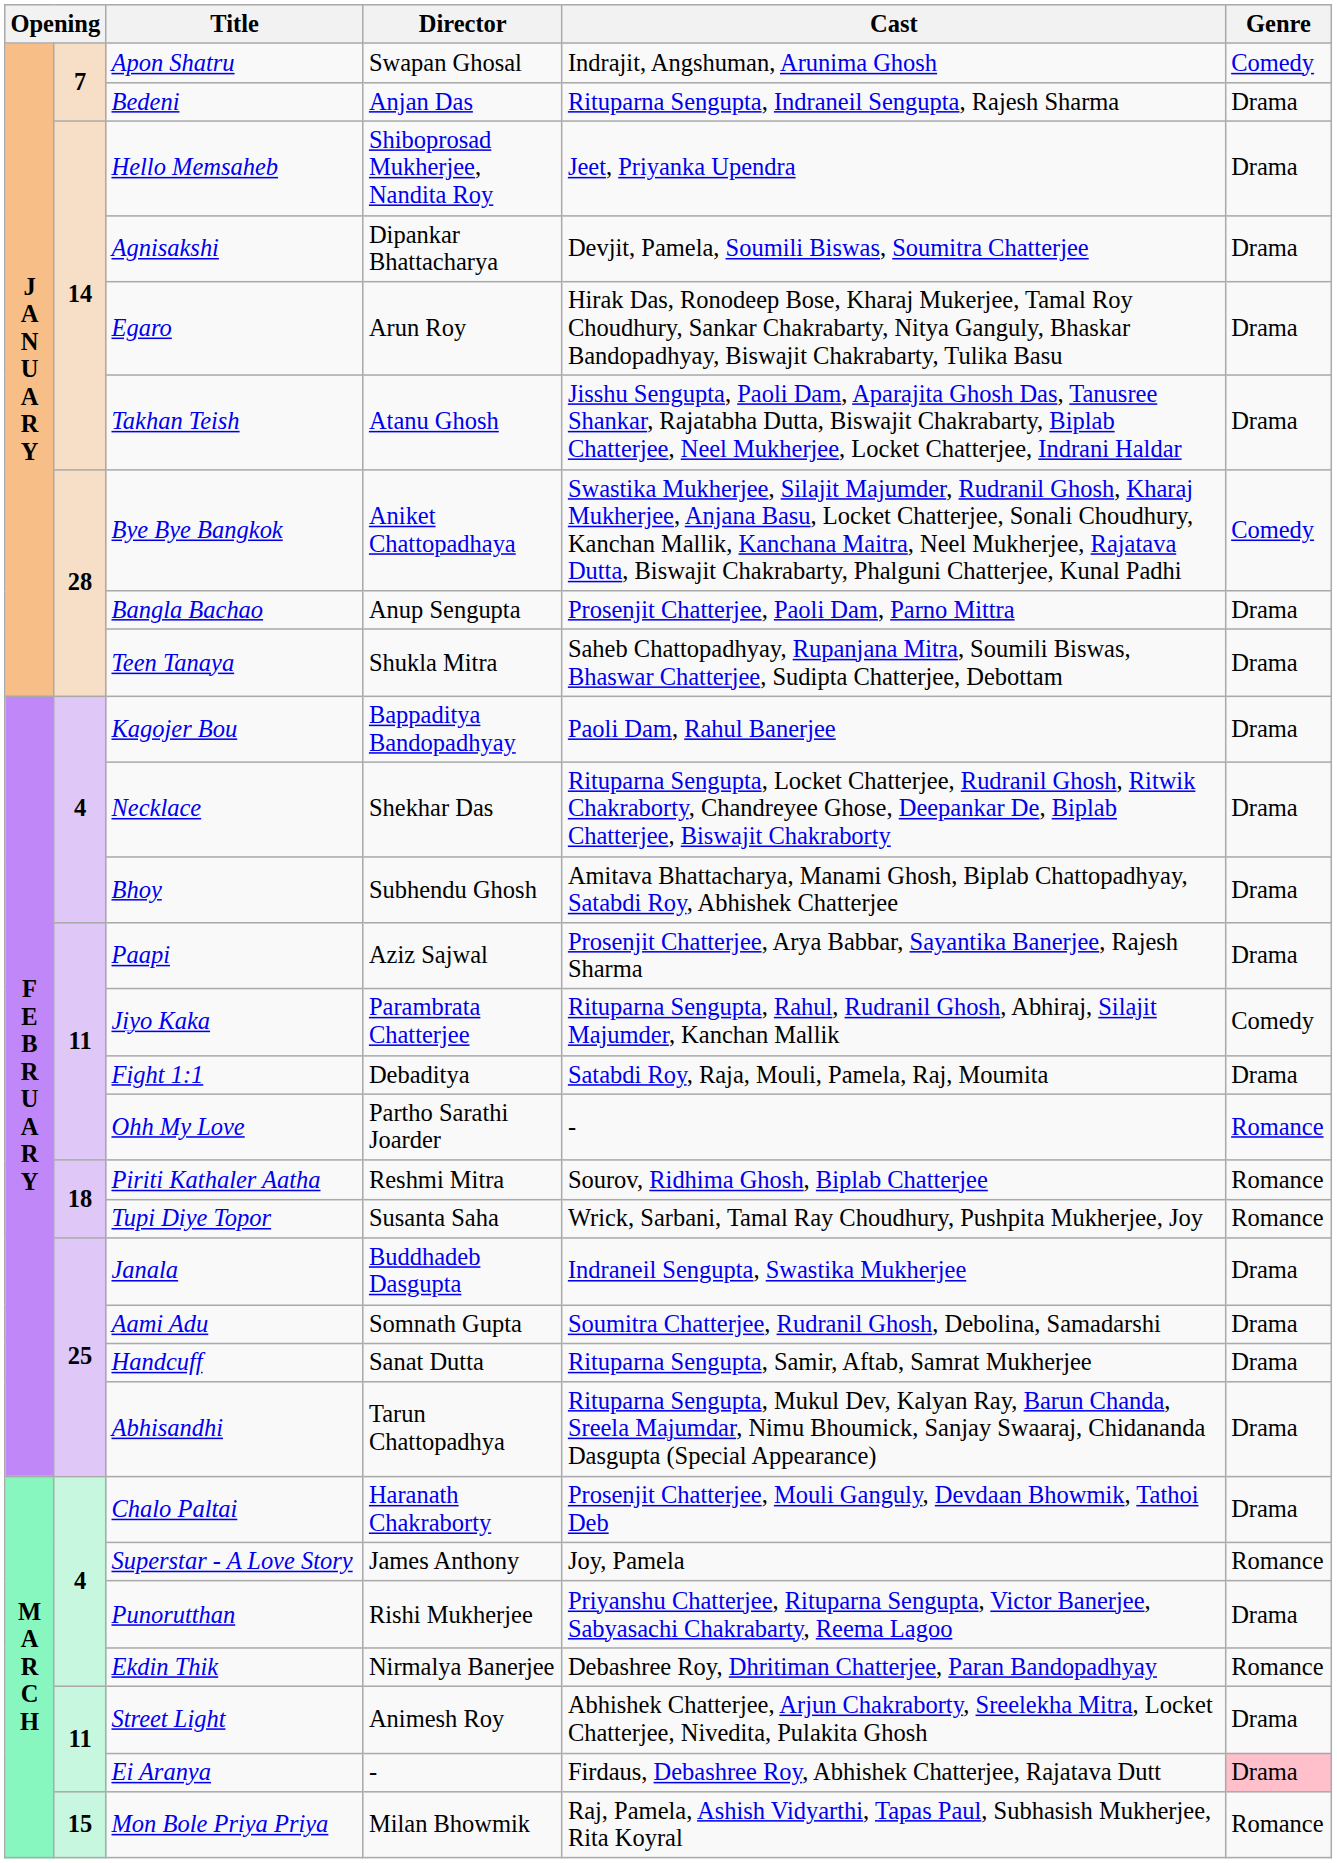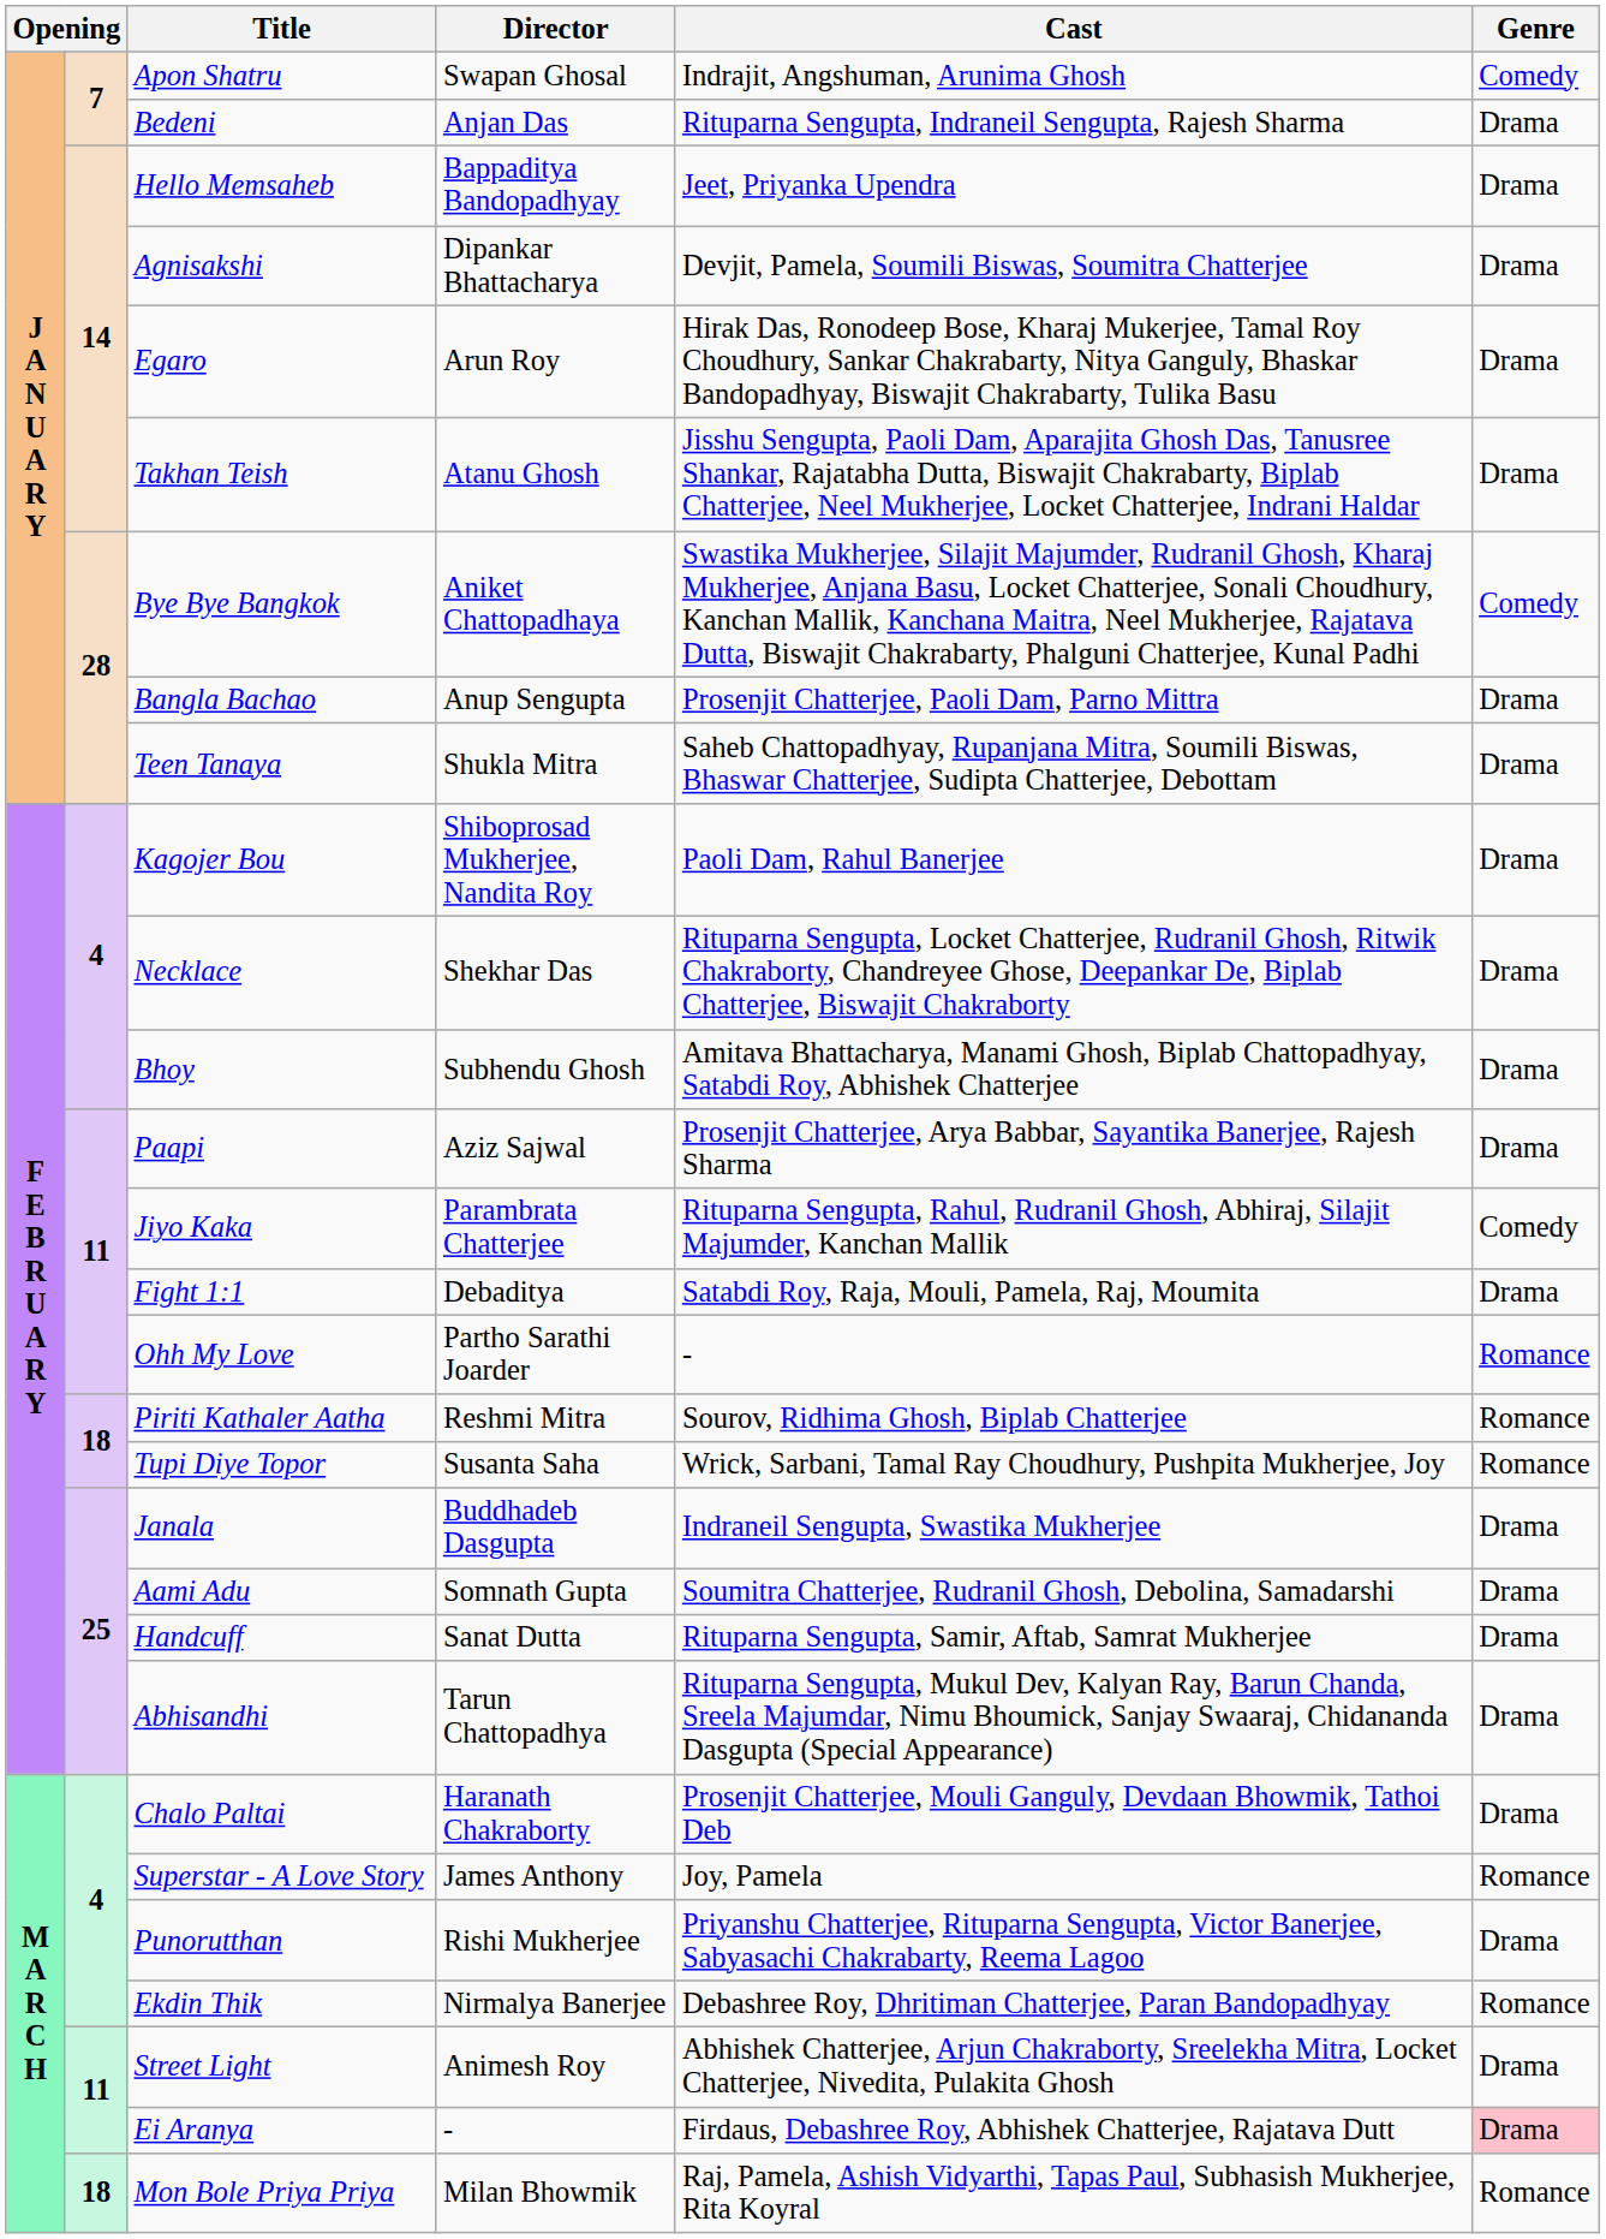 <table class="wikitable sortable">
 <tr>
 <th colspan="2" style="width:6%;">Opening</th>
 <th>Title</th>
 <th style="width:15%;">Director</th>
 <th style="width:50%;">Cast</th>
 <th>Genre</th>
 </tr>
 <tr>
 <th rowspan="9" style="text-align:center; background:#f7bf87">J<br>A<br>N<br>U<br>A<br>R<br>Y</th>
 <td rowspan="2" style="text-align:center; background:#f7dfc7"><strong>7</strong></td>
 <td><em><a href='#'>Apon Shatru</a></em></td>
 <td>Swapan Ghosal</td>
 <td>Indrajit, Angshuman, <a href='#'>Arunima Ghosh</a></td>
 <td><a href='#'>Comedy</a></td>
 </tr>
 <tr>
 <td><em><a href='#'>Bedeni</a></em></td>
 <td><a href='#'>Anjan Das</a></td>
 <td><a href='#'>Rituparna Sengupta</a>, <a href='#'>Indraneil Sengupta</a>, Rajesh Sharma</td>
 <td>Drama</td>
 </tr>
 <tr>
 <td rowspan="4" style="text-align:center; background:#f7dfc7"><strong>14</strong></td>
 <td><em><a href='#'>Hello Memsaheb</a></em></td>
-<td><a href='#'>Shiboprosad Mukherjee</a>, <a href='#'>Nandita Roy</a></td>
+<td><a href='#'>Bappaditya Bandopadhyay</a></td>
 <td><a href='#'>Jeet</a>, <a href='#'>Priyanka Upendra</a></td>
 <td>Drama</td>
 </tr>
 <tr>
 <td><em><a href='#'>Agnisakshi</a></em></td>
 <td>Dipankar Bhattacharya</td>
 <td>Devjit, Pamela, <a href='#'>Soumili Biswas</a>, <a href='#'>Soumitra Chatterjee</a></td>
 <td>Drama</td>
 </tr>
 <tr>
 <td><em><a href='#'>Egaro</a></em></td>
 <td>Arun Roy</td>
 <td>Hirak Das, Ronodeep Bose, Kharaj Mukerjee, Tamal Roy Choudhury, Sankar Chakrabarty, Nitya Ganguly, Bhaskar Bandopadhyay, Biswajit Chakrabarty, Tulika Basu</td>
 <td>Drama</td>
 </tr>
 <tr>
 <td><em><a href='#'>Takhan Teish</a></em></td>
 <td><a href='#'>Atanu Ghosh</a></td>
 <td><a href='#'>Jisshu Sengupta</a>, <a href='#'>Paoli Dam</a>, <a href='#'>Aparajita Ghosh Das</a>, <a href='#'>Tanusree Shankar</a>, Rajatabha Dutta, Biswajit Chakrabarty, <a href='#'>Biplab Chatterjee</a>, <a href='#'>Neel Mukherjee</a>, Locket Chatterjee, <a href='#'>Indrani Haldar</a></td>
 <td>Drama</td>
 </tr>
 <tr>
 <td rowspan="3" style="text-align:center; background:#f7dfc7"><strong>28</strong></td>
 <td><em><a href='#'>Bye Bye Bangkok</a></em></td>
 <td><a href='#'>Aniket Chattopadhaya</a></td>
 <td><a href='#'>Swastika Mukherjee</a>, <a href='#'>Silajit Majumder</a>, <a href='#'>Rudranil Ghosh</a>, <a href='#'>Kharaj Mukherjee</a>, <a href='#'>Anjana Basu</a>, Locket Chatterjee, Sonali Choudhury, Kanchan Mallik, <a href='#'>Kanchana Maitra</a>, Neel Mukherjee, <a href='#'>Rajatava Dutta</a>, Biswajit Chakrabarty, Phalguni Chatterjee, Kunal Padhi</td>
 <td><a href='#'>Comedy</a></td>
 </tr>
 <tr>
 <td><em><a href='#'>Bangla Bachao</a></em></td>
 <td>Anup Sengupta</td>
 <td><a href='#'>Prosenjit Chatterjee</a>, <a href='#'>Paoli Dam</a>, <a href='#'>Parno Mittra</a></td>
 <td>Drama</td>
 </tr>
 <tr>
 <td><em><a href='#'>Teen Tanaya</a></em></td>
 <td>Shukla Mitra</td>
 <td>Saheb Chattopadhyay, <a href='#'>Rupanjana Mitra</a>, Soumili Biswas, <a href='#'>Bhaswar Chatterjee</a>, Sudipta Chatterjee, Debottam</td>
 <td>Drama</td>
 </tr>
 <tr>
 <th rowspan="13" style="text-align:center; background:#bf87f7">F<br>E<br>B<br>R<br>U<br>A<br>R<br>Y</th>
 <td rowspan="3" style="text-align:center; background:#dfc7f7"><strong>4</strong></td>
 <td><em><a href='#'>Kagojer Bou</a></em></td>
-<td><a href='#'>Bappaditya Bandopadhyay</a></td>
+<td><a href='#'>Shiboprosad Mukherjee</a>, <a href='#'>Nandita Roy</a></td>
 <td><a href='#'>Paoli Dam</a>, <a href='#'>Rahul Banerjee</a></td>
 <td>Drama</td>
 </tr>
 <tr>
 <td><em><a href='#'>Necklace</a></em></td>
 <td>Shekhar Das</td>
 <td><a href='#'>Rituparna Sengupta</a>, Locket Chatterjee, <a href='#'>Rudranil Ghosh</a>, <a href='#'>Ritwik Chakraborty</a>, Chandreyee Ghose, <a href='#'>Deepankar De</a>, <a href='#'>Biplab Chatterjee</a>, <a href='#'>Biswajit Chakraborty</a></td>
 <td>Drama</td>
 </tr>
 <tr>
 <td><em><a href='#'>Bhoy</a></em></td>
 <td>Subhendu Ghosh</td>
 <td>Amitava Bhattacharya, Manami Ghosh, Biplab Chattopadhyay, <a href='#'>Satabdi Roy</a>, Abhishek Chatterjee</td>
 <td>Drama</td>
 </tr>
 <tr>
 <td rowspan="4" style="text-align:center; background:#dfc7f7"><strong>11</strong></td>
 <td><em><a href='#'>Paapi</a></em></td>
 <td>Aziz Sajwal</td>
 <td><a href='#'>Prosenjit Chatterjee</a>, Arya Babbar, <a href='#'>Sayantika Banerjee</a>, Rajesh Sharma</td>
 <td>Drama</td>
 </tr>
 <tr>
 <td><em><a href='#'>Jiyo Kaka</a></em></td>
 <td><a href='#'>Parambrata Chatterjee</a></td>
 <td><a href='#'>Rituparna Sengupta</a>, <a href='#'>Rahul</a>, <a href='#'>Rudranil Ghosh</a>, Abhiraj, <a href='#'>Silajit Majumder</a>, Kanchan Mallik</td>
 <td>Comedy</td>
 </tr>
 <tr>
 <td><em><a href='#'>Fight 1:1</a></em></td>
 <td>Debaditya</td>
 <td><a href='#'>Satabdi Roy</a>, Raja, Mouli, Pamela, Raj, Moumita</td>
 <td>Drama</td>
 </tr>
 <tr>
 <td><em><a href='#'>Ohh My Love</a></em></td>
 <td>Partho Sarathi Joarder</td>
 <td>-</td>
 <td><a href='#'>Romance</a></td>
 </tr>
 <tr>
 <td rowspan="2" style="text-align:center; background:#dfc7f7"><strong>18</strong></td>
 <td><em><a href='#'>Piriti Kathaler Aatha</a></em></td>
 <td>Reshmi Mitra</td>
 <td>Sourov, <a href='#'>Ridhima Ghosh</a>, <a href='#'>Biplab Chatterjee</a></td>
 <td>Romance</td>
 </tr>
 <tr>
 <td><em><a href='#'>Tupi Diye Topor</a></em></td>
 <td>Susanta Saha</td>
 <td>Wrick, Sarbani, Tamal Ray Choudhury, Pushpita Mukherjee, Joy</td>
 <td>Romance</td>
 </tr>
 <tr>
 <td rowspan="4" style="text-align:center; background:#dfc7f7"><strong>25</strong></td>
 <td><em><a href='#'>Janala</a></em></td>
 <td><a href='#'>Buddhadeb Dasgupta</a></td>
 <td><a href='#'>Indraneil Sengupta</a>, <a href='#'>Swastika Mukherjee</a></td>
 <td>Drama</td>
 </tr>
 <tr>
 <td><em><a href='#'>Aami Adu</a></em></td>
 <td>Somnath Gupta</td>
 <td><a href='#'>Soumitra Chatterjee</a>, <a href='#'>Rudranil Ghosh</a>, Debolina, Samadarshi</td>
 <td>Drama</td>
 </tr>
 <tr>
 <td><em><a href='#'>Handcuff</a></em></td>
 <td>Sanat Dutta</td>
 <td><a href='#'>Rituparna Sengupta</a>, Samir, Aftab, Samrat Mukherjee</td>
 <td>Drama</td>
 </tr>
 <tr>
 <td><em><a href='#'>Abhisandhi</a></em></td>
 <td>Tarun Chattopadhya</td>
 <td><a href='#'>Rituparna Sengupta</a>, Mukul Dev, Kalyan Ray, <a href='#'>Barun Chanda</a>, <a href='#'>Sreela Majumdar</a>, Nimu Bhoumick, Sanjay Swaaraj, Chidananda Dasgupta (Special Appearance)</td>
 <td>Drama</td>
 </tr>
 <tr>
 <th rowspan="7" style="text-align:center; background:#87f7bf">M<br>A<br>R<br>C<br>H</th>
 <td rowspan="4" style="text-align:center; background:#c7f7df"><strong>4</strong></td>
 <td><em><a href='#'>Chalo Paltai</a></em></td>
 <td><a href='#'>Haranath Chakraborty</a></td>
 <td><a href='#'>Prosenjit Chatterjee</a>, <a href='#'>Mouli Ganguly</a>, <a href='#'>Devdaan Bhowmik</a>, <a href='#'>Tathoi Deb</a></td>
 <td>Drama</td>
 </tr>
 <tr>
 <td><em><a href='#'>Superstar - A Love Story</a></em></td>
 <td>James Anthony</td>
 <td>Joy, Pamela</td>
 <td>Romance</td>
 </tr>
 <tr>
 <td><em><a href='#'>Punorutthan</a></em></td>
 <td>Rishi Mukherjee</td>
 <td><a href='#'>Priyanshu Chatterjee</a>, <a href='#'>Rituparna Sengupta</a>, <a href='#'>Victor Banerjee</a>, <a href='#'>Sabyasachi Chakrabarty</a>, <a href='#'>Reema Lagoo</a></td>
 <td>Drama</td>
 </tr>
 <tr>
 <td><em><a href='#'>Ekdin Thik</a></em></td>
 <td>Nirmalya Banerjee</td>
 <td>Debashree Roy, <a href='#'>Dhritiman Chatterjee</a>, <a href='#'>Paran Bandopadhyay</a></td>
 <td>Romance</td>
 </tr>
 <tr>
 <td rowspan="2" style="text-align:center; background:#c7f7df"><strong>11</strong></td>
 <td><em><a href='#'>Street Light</a></em></td>
 <td>Animesh Roy</td>
 <td>Abhishek Chatterjee, <a href='#'>Arjun Chakraborty</a>, <a href='#'>Sreelekha Mitra</a>, Locket Chatterjee, Nivedita, Pulakita Ghosh</td>
 <td>Drama</td>
 </tr>
 <tr>
 <td><em><a href='#'>Ei Aranya</a></em></td>
 <td>-</td>
 <td>Firdaus, <a href='#'>Debashree Roy</a>, Abhishek Chatterjee, Rajatava Dutt</td>
 <td style="background: pink;">Drama</td>
 </tr>
 <tr>
-<td rowspan="1" style="text-align:center; background:#c7f7df"><strong>15</strong></td>
+<td rowspan="1" style="text-align:center; background:#c7f7df"><strong>18</strong></td>
 <td><em><a href='#'>Mon Bole Priya Priya</a></em></td>
 <td>Milan Bhowmik</td>
 <td>Raj, Pamela, <a href='#'>Ashish Vidyarthi</a>, <a href='#'>Tapas Paul</a>, Subhasish Mukherjee, Rita Koyral</td>
 <td>Romance</td>
 </tr>
 </table>
